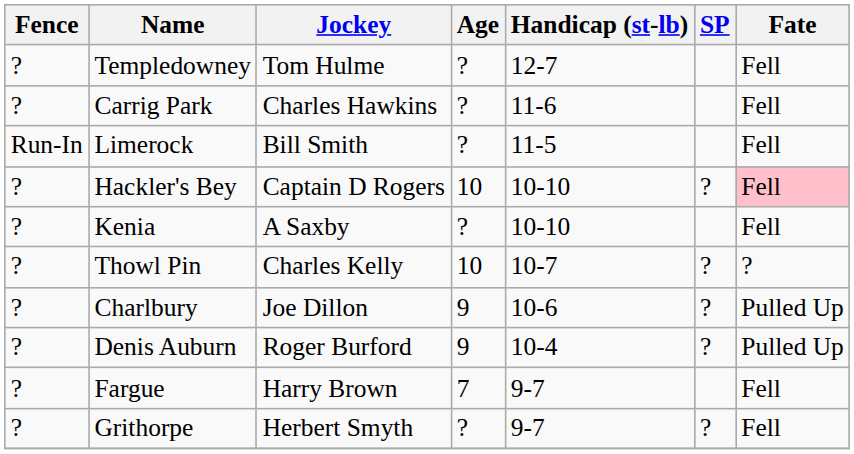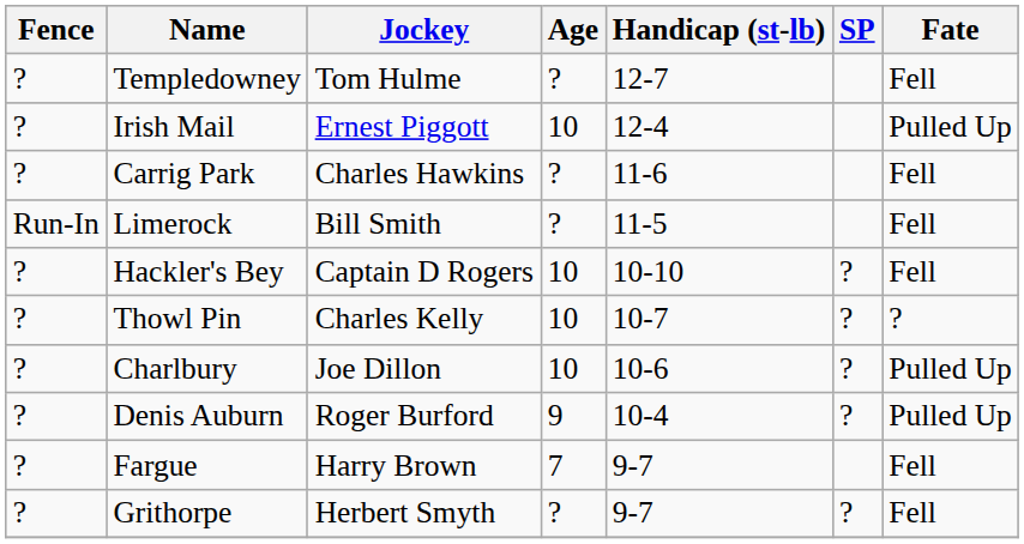 <table class="wikitable sortable">
 <tr>
 <th>Fence</th>
 <th>Name</th>
 <th><a href='#'>Jockey</a></th>
 <th>Age</th>
 <th>Handicap (<a href='#'>st</a>-<a href='#'>lb</a>)</th>
 <th><a href='#'>SP</a></th>
 <th>Fate</th>
 </tr>
 <tr>
 <td>?</td>
 <td>Templedowney</td>
 <td>Tom Hulme</td>
 <td>?</td>
 <td>12-7</td>
 <td></td>
 <td>Fell</td>
+</tr>
+<tr>
+<td>?</td>
+<td>Irish Mail</td>
+<td><a href='#'>Ernest Piggott</a></td>
+<td>10</td>
+<td>12-4</td>
+<td></td>
+<td>Pulled Up</td>
 </tr>
 <tr>
 <td>?</td>
 <td>Carrig Park</td>
 <td>Charles Hawkins</td>
 <td>?</td>
 <td>11-6</td>
 <td></td>
 <td>Fell</td>
 </tr>
 <tr>
 <td>Run-In</td>
 <td>Limerock</td>
 <td>Bill Smith</td>
 <td>?</td>
 <td>11-5</td>
 <td></td>
 <td>Fell</td>
 </tr>
 <tr>
 <td>?</td>
 <td>Hackler's Bey</td>
 <td>Captain D Rogers</td>
 <td>10</td>
 <td>10-10</td>
 <td>?</td>
-<td style="background: pink;">Fell</td>
-</tr>
-<tr>
-<td>?</td>
-<td>Kenia</td>
-<td>A Saxby</td>
-<td>?</td>
-<td>10-10</td>
-<td></td>
 <td>Fell</td>
 </tr>
 <tr>
 <td>?</td>
 <td>Thowl Pin</td>
 <td>Charles Kelly</td>
 <td>10</td>
 <td>10-7</td>
 <td>?</td>
 <td>?</td>
 </tr>
 <tr>
 <td>?</td>
 <td>Charlbury</td>
 <td>Joe Dillon</td>
-<td>9</td>
+<td>10</td>
 <td>10-6</td>
 <td>?</td>
 <td>Pulled Up</td>
 </tr>
 <tr>
 <td>?</td>
 <td>Denis Auburn</td>
 <td>Roger Burford</td>
 <td>9</td>
 <td>10-4</td>
 <td>?</td>
 <td>Pulled Up</td>
 </tr>
 <tr>
 <td>?</td>
 <td>Fargue</td>
 <td>Harry Brown</td>
 <td>7</td>
 <td>9-7</td>
 <td></td>
 <td>Fell</td>
 </tr>
 <tr>
 <td>?</td>
 <td>Grithorpe</td>
 <td>Herbert Smyth</td>
 <td>?</td>
 <td>9-7</td>
 <td>?</td>
 <td>Fell</td>
 </tr>
 <tr>
 </tr>
 </table>
